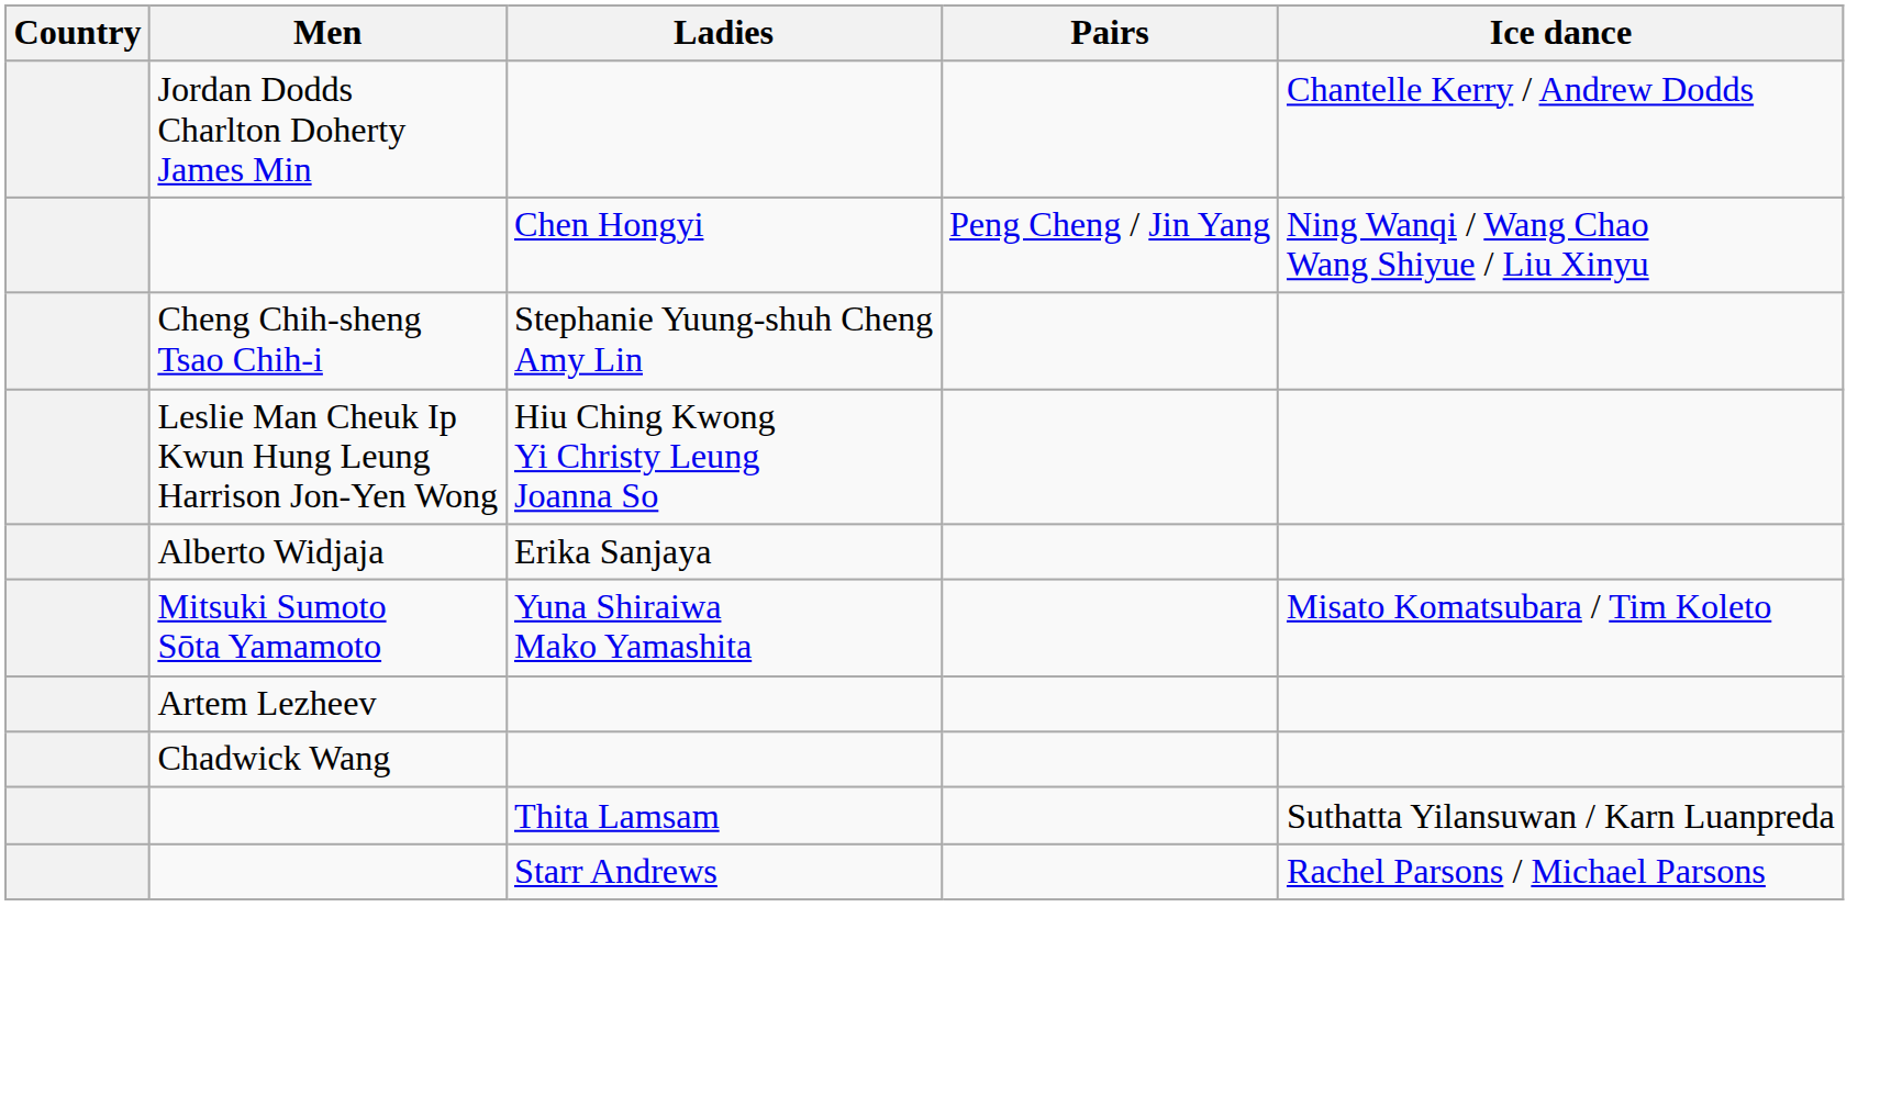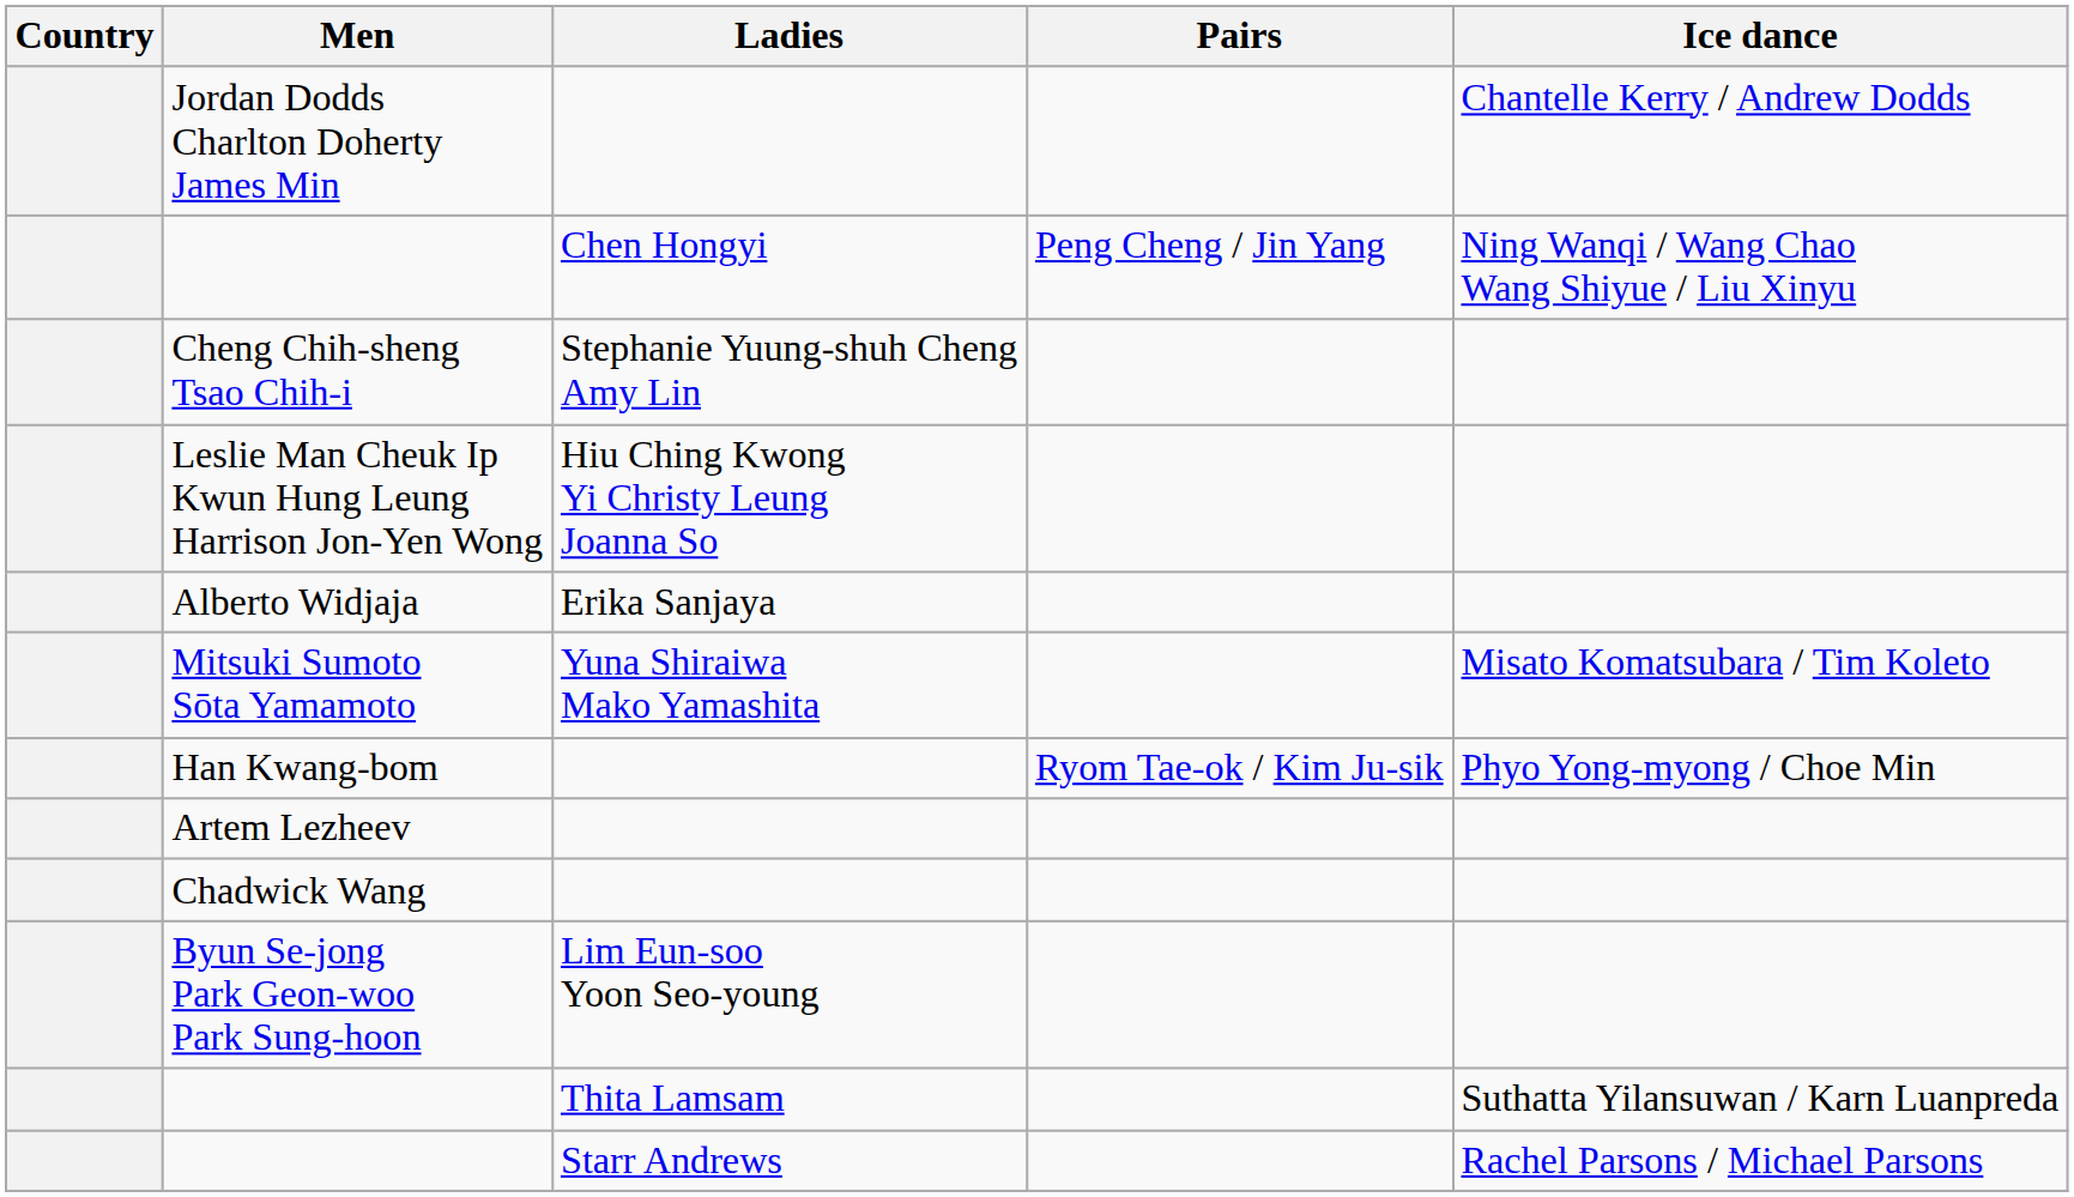 <table class="wikitable unsortable" style="text-align:left">
 <tr>
 <th scope="col">Country</th>
 <th scope="col">Men</th>
 <th scope="col">Ladies</th>
 <th scope="col">Pairs</th>
 <th scope="col">Ice dance</th>
 </tr>
 <tr>
 <th scope="row" style="text-align:left"></th>
 <td valign="top">Jordan Dodds<br>Charlton Doherty<br><a href='#'>James Min</a></td>
 <td></td>
 <td></td>
 <td valign="top"><a href='#'>Chantelle Kerry</a> / <a href='#'>Andrew Dodds</a></td>
 </tr>
 <tr>
 <th scope="row" style="text-align:left"></th>
 <td></td>
 <td valign="top"><a href='#'>Chen Hongyi</a></td>
 <td valign="top"><a href='#'>Peng Cheng</a> / <a href='#'>Jin Yang</a></td>
 <td valign="top"><a href='#'>Ning Wanqi</a> / <a href='#'>Wang Chao</a><br><a href='#'>Wang Shiyue</a> / <a href='#'>Liu Xinyu</a></td>
 </tr>
 <tr>
 <th scope="row" style="text-align:left"></th>
 <td valign="top">Cheng Chih-sheng<br><a href='#'>Tsao Chih-i</a></td>
 <td valign="top">Stephanie Yuung-shuh Cheng<br><a href='#'>Amy Lin</a></td>
 <td></td>
 <td></td>
 </tr>
 <tr>
 <th scope="row" style="text-align:left"></th>
 <td valign="top">Leslie Man Cheuk Ip<br>Kwun Hung Leung<br>Harrison Jon-Yen Wong</td>
 <td valign="top">Hiu Ching Kwong<br><a href='#'>Yi Christy Leung</a><br><a href='#'>Joanna So</a></td>
 <td></td>
 <td></td>
 </tr>
 <tr>
 <th scope="row" style="text-align:left"></th>
 <td valign="top">Alberto Widjaja</td>
 <td valign="top">Erika Sanjaya</td>
 <td></td>
 <td></td>
 </tr>
 <tr>
 <th scope="row" style="text-align:left"></th>
 <td valign="top"><a href='#'>Mitsuki Sumoto</a><br><a href='#'>Sōta Yamamoto</a></td>
 <td valign="top"><a href='#'>Yuna Shiraiwa</a><br><a href='#'>Mako Yamashita</a></td>
 <td></td>
 <td valign="top"><a href='#'>Misato Komatsubara</a> / <a href='#'>Tim Koleto</a></td>
 </tr>
 <tr>
 <th scope="row" style="text-align:left"></th>
+<td valign="top">Han Kwang-bom</td>
+<td></td>
+<td valign="top"><a href='#'>Ryom Tae-ok</a> / <a href='#'>Kim Ju-sik</a></td>
+<td valign="top"><a href='#'>Phyo Yong-myong</a> / Choe Min</td>
+</tr>
+<tr>
+<th scope="row" style="text-align:left"></th>
 <td valign="top">Artem Lezheev</td>
 <td></td>
 <td></td>
 <td></td>
 </tr>
 <tr>
 <th scope="row" style="text-align:left"></th>
 <td valign="top">Chadwick Wang</td>
 <td></td>
+<td></td>
+<td></td>
+</tr>
+<tr>
+<th scope="row" style="text-align:left"></th>
+<td valign="top"><a href='#'>Byun Se-jong</a><br><a href='#'>Park Geon-woo</a><br><a href='#'>Park Sung-hoon</a></td>
+<td valign="top"><a href='#'>Lim Eun-soo</a><br>Yoon Seo-young</td>
 <td></td>
 <td></td>
 </tr>
 <tr>
 <th scope="row" style="text-align:left"></th>
 <td></td>
 <td valign="top"><a href='#'>Thita Lamsam</a></td>
 <td></td>
 <td valign="top">Suthatta Yilansuwan / Karn Luanpreda</td>
 </tr>
 <tr>
 <th scope="row" style="text-align:left"></th>
 <td></td>
 <td valign="top"><a href='#'>Starr Andrews</a></td>
 <td></td>
 <td valign="top"><a href='#'>Rachel Parsons</a> / <a href='#'>Michael Parsons</a></td>
 </tr>
 </table>
